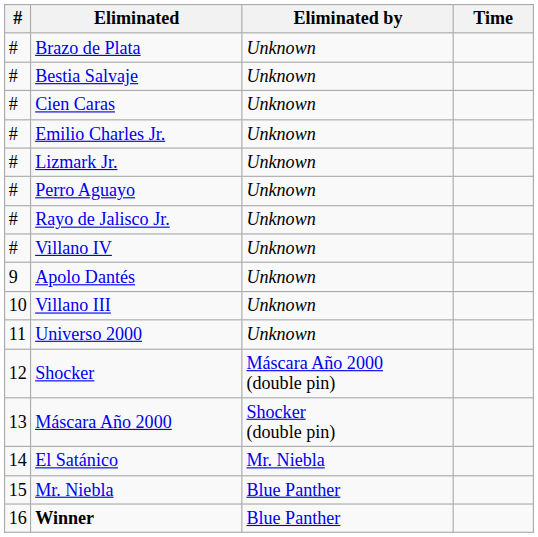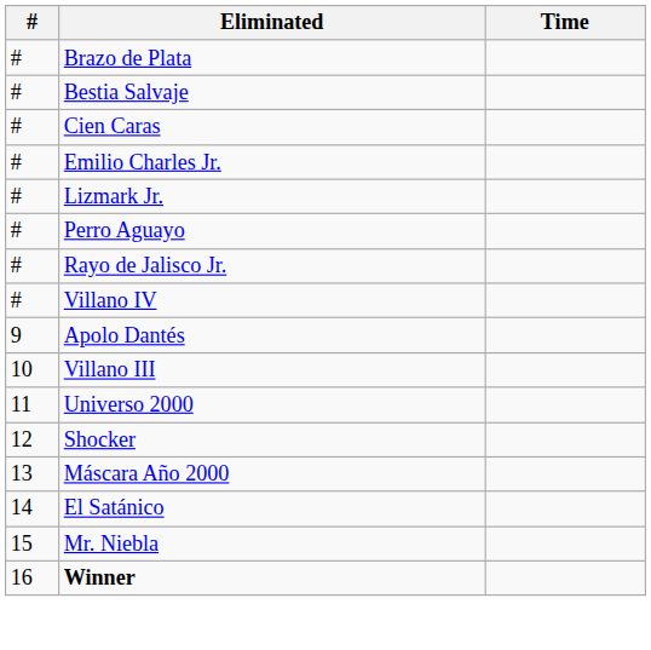 <table class="wikitable sortable">
 <tr>
 <th width=5%>#</th>
 <th width=40%>Eliminated</th>
-<th width=40%>Eliminated by</th>
 <th width=15%>Time</th>
 </tr>
 <tr>
 <td>#</td>
 <td><a href='#'>Brazo de Plata</a></td>
-<td><em>Unknown</em></td>
 <td> </td>
 </tr>
 <tr>
 <td>#</td>
 <td><a href='#'>Bestia Salvaje</a></td>
-<td><em>Unknown</em></td>
 <td> </td>
 </tr>
 <tr>
 <td>#</td>
 <td><a href='#'>Cien Caras</a></td>
-<td><em>Unknown</em></td>
 <td> </td>
 </tr>
 <tr>
 <td>#</td>
 <td><a href='#'>Emilio Charles Jr.</a></td>
-<td><em>Unknown</em></td>
 <td> </td>
 </tr>
 <tr>
 <td>#</td>
 <td><a href='#'>Lizmark Jr.</a></td>
-<td><em>Unknown</em></td>
 <td> </td>
 </tr>
 <tr>
 <td>#</td>
 <td><a href='#'>Perro Aguayo</a></td>
-<td><em>Unknown</em></td>
 <td> </td>
 </tr>
 <tr>
 <td>#</td>
 <td><a href='#'>Rayo de Jalisco Jr.</a></td>
-<td><em>Unknown</em></td>
 <td> </td>
 </tr>
 <tr>
 <td>#</td>
 <td><a href='#'>Villano IV</a></td>
-<td><em>Unknown</em></td>
 <td> </td>
 </tr>
 <tr>
 <td>9</td>
 <td><a href='#'>Apolo Dantés</a></td>
-<td><em>Unknown</em></td>
 <td> </td>
 </tr>
 <tr>
 <td>10</td>
 <td><a href='#'>Villano III</a></td>
-<td><em>Unknown</em></td>
 <td> </td>
 </tr>
 <tr>
 <td>11</td>
 <td><a href='#'>Universo 2000</a></td>
-<td><em>Unknown</em></td>
 <td> </td>
 </tr>
 <tr>
 <td>12</td>
 <td><a href='#'>Shocker</a></td>
-<td><a href='#'>Máscara Año 2000</a><br>(double pin)</td>
 <td> </td>
 </tr>
 <tr>
 <td>13</td>
 <td><a href='#'>Máscara Año 2000</a></td>
-<td><a href='#'>Shocker</a><br>(double pin)</td>
 <td> </td>
 </tr>
 <tr>
 <td>14</td>
 <td><a href='#'>El Satánico</a></td>
-<td><a href='#'>Mr. Niebla</a></td>
 <td> </td>
 </tr>
 <tr>
 <td>15</td>
 <td><a href='#'>Mr. Niebla</a></td>
-<td><a href='#'>Blue Panther</a></td>
 <td> </td>
 </tr>
 <tr>
 <td>16</td>
 <td><strong>Winner</strong></td>
-<td><a href='#'>Blue Panther</a></td>
 <td> </td>
 </tr>
 </table>
